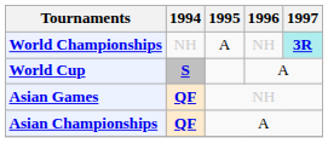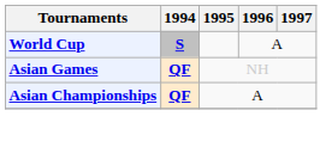 <table class="wikitable" style="font-size: 90%; text-align:center">
 <tr>
 <th>Tournaments</th>
 <th>1994</th>
 <th>1995</th>
 <th>1996</th>
 <th>1997</th>
-</tr>
-<tr>
-<td bgcolor="#ECF2FF"; align="left"><strong><a href='#'>World Championships</a></strong></td>
-<td style=color:#ccc>NH</td>
-<td>A</td>
-<td style=color:#ccc>NH</td>
-<td bgcolor=AFEEEE><strong><a href='#'>3R</a></strong></td>
 </tr>
 <tr>
 <td bgcolor="#ECF2FF"; align="left"><strong><a href='#'>World Cup</a></strong></td>
 <td bgcolor=silver><strong><a href='#'>S</a></strong></td>
 <td></td>
 <td colspan="2">A</td>
 </tr>
 <tr>
 <td bgcolor="#ECF2FF"; align="left"><strong><a href='#'>Asian Games</a></strong></td>
 <td bgcolor=FFEBCD><strong><a href='#'>QF</a></strong></td>
 <td colspan="3" style=color:#ccc>NH</td>
 </tr>
 <tr>
 <td bgcolor="#ECF2FF"; align="left"><strong><a href='#'>Asian Championships</a></strong></td>
 <td bgcolor=FFEBCD><strong><a href='#'>QF</a></strong></td>
 <td colspan="3">A</td>
 </tr>
 <tr>
 </tr>
 </table>
